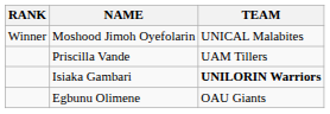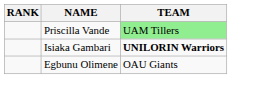 <table class="wikitable">
 <tr>
 <th>RANK</th>
 <th>NAME</th>
 <th>TEAM</th>
 </tr>
 <tr>
-<td>Winner</td>
-<td>Moshood Jimoh Oyefolarin</td>
-<td>UNICAL Malabites</td>
-</tr>
-<tr>
 <td></td>
 <td>Priscilla Vande</td>
-<td>UAM Tillers</td>
+<td style="background: lightgreen;">UAM Tillers</td>
 </tr>
 <tr>
 <td></td>
 <td>Isiaka Gambari</td>
 <td><strong>UNILORIN Warriors</strong></td>
 </tr>
 <tr>
 <td></td>
 <td>Egbunu Olimene</td>
 <td>OAU Giants</td>
 </tr>
 </table>
